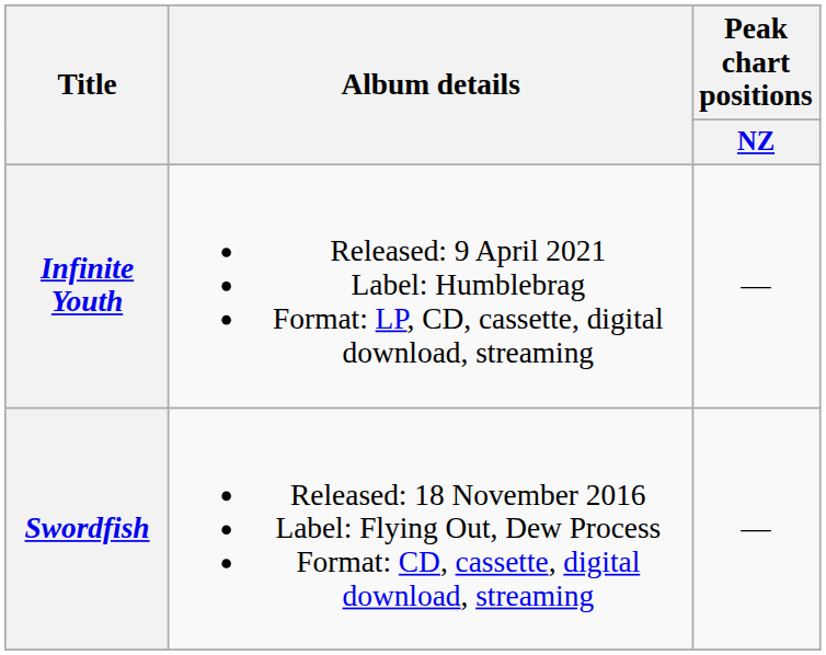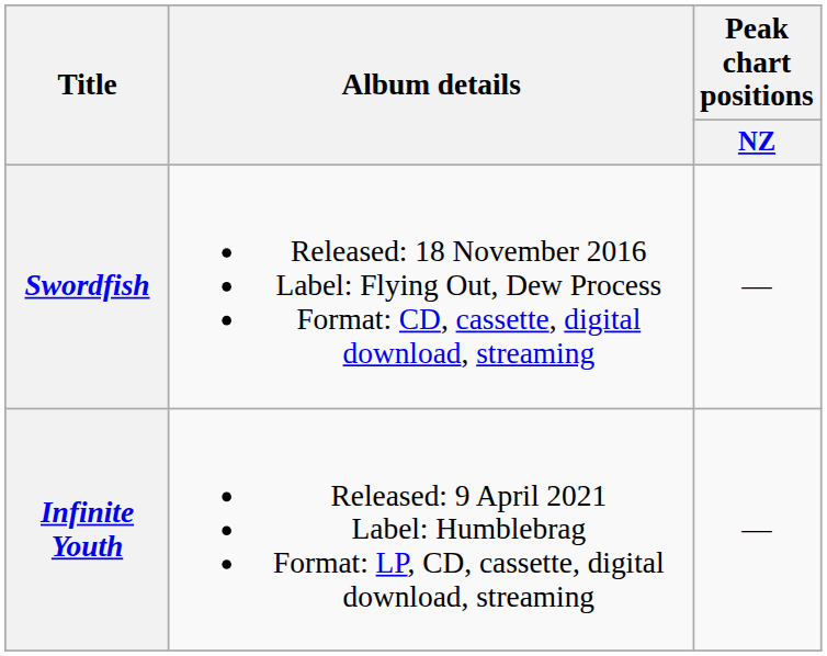 <table class="wikitable plainrowheaders" style="text-align:center;">
 <tr>
 <th scope="col" rowspan="2" style="width:5em;">Title</th>
 <th scope="col" rowspan="2" style="width:17em;">Album details</th>
 <th scope="col" colspan="1">Peak chart positions</th>
 </tr>
 <tr>
 <th scope="col" style="width:3em;font-size:90%;"><a href='#'>NZ</a><br></th>
 </tr>
 <tr>
+<th scope="row"><em><a href='#'>Swordfish</a></em></th>
+<td><br><ul><li>Released: 18 November 2016</li><li>Label: Flying Out, Dew Process</li><li>Format: <a href='#'>CD</a>, <a href='#'>cassette</a>, <a href='#'>digital download</a>, <a href='#'>streaming</a></li></ul></td>
+<td>—</td>
+</tr>
+<tr>
 <th scope="row"><em><a href='#'>Infinite Youth</a></em></th>
 <td><br><ul><li>Released: 9 April 2021</li><li>Label: Humblebrag</li><li>Format: <a href='#'>LP</a>, CD, cassette, digital download, streaming</li></ul></td>
 <td>—</td>
 </tr>
-<tr>
-<th scope="row"><em><a href='#'>Swordfish</a></em></th>
-<td><br><ul><li>Released: 18 November 2016</li><li>Label: Flying Out, Dew Process</li><li>Format: <a href='#'>CD</a>, <a href='#'>cassette</a>, <a href='#'>digital download</a>, <a href='#'>streaming</a></li></ul></td>
-<td>—</td>
-</tr>
 </table>
